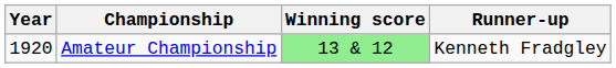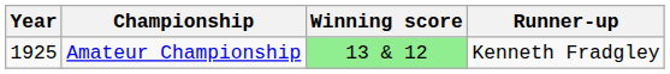 <table class="wikitable">
 <tr>
 <th>Year</th>
 <th>Championship</th>
 <th>Winning score</th>
 <th>Runner-up</th>
 </tr>
 <tr>
-<td>1920</td>
+<td>1925</td>
 <td><a href='#'>Amateur Championship</a></td>
 <td align=center style="background: lightgreen;">13 & 12</td>
 <td> Kenneth Fradgley</td>
 </tr>
 </table>
